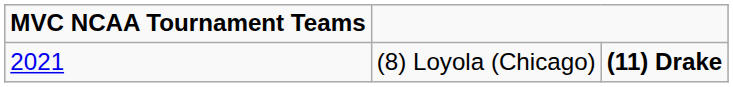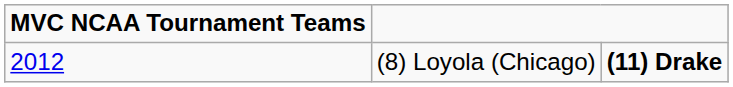 <table class= "wikitable sortable">
 <tr>
 <td><strong>MVC NCAA Tournament Teams</strong></td>
 </tr>
 <tr>
-<td><a href='#'>2021</a></td>
+<td><a href='#'>2012</a></td>
 <td>(8) Loyola (Chicago)</td>
 <td><strong>(11) Drake</strong></td>
 </tr>
 </table>
